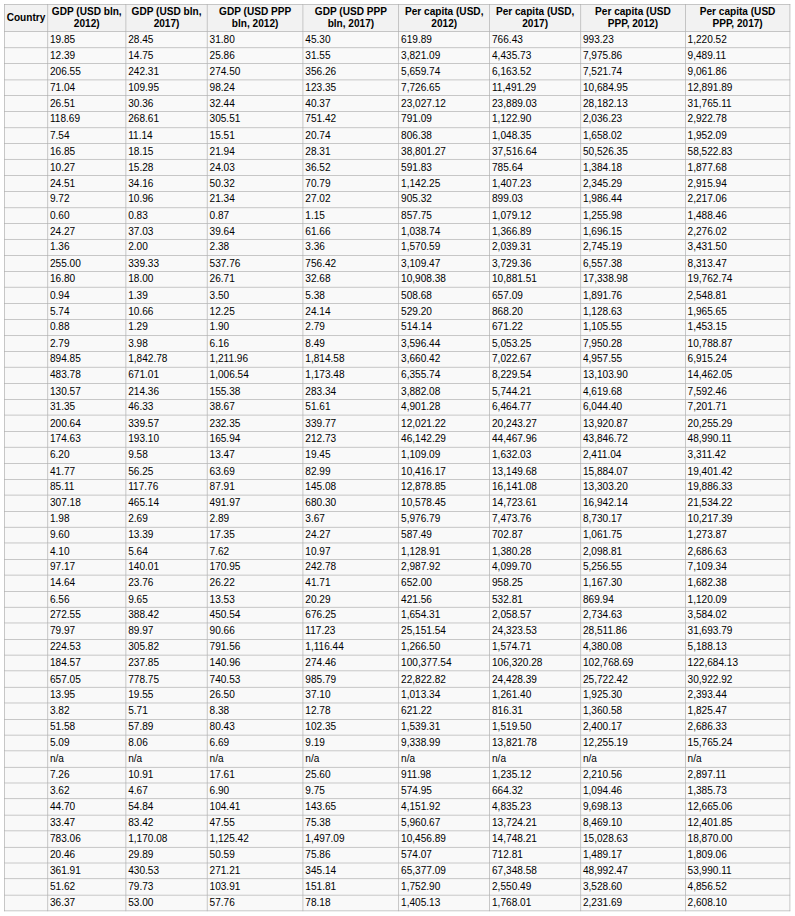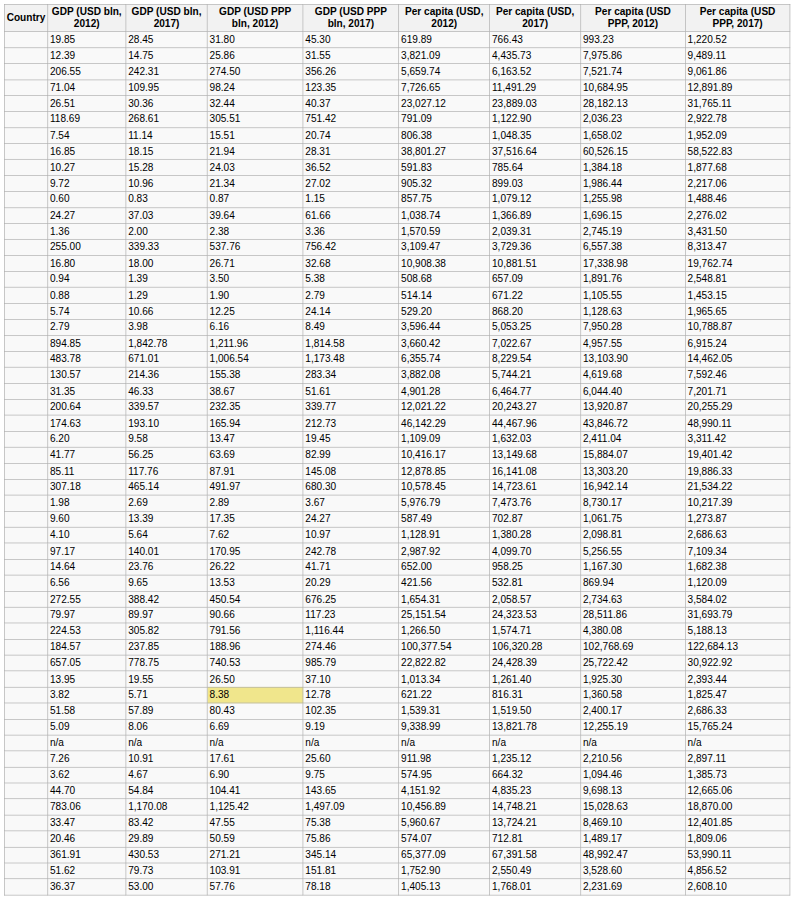 <table class="wikitable sortable" border="1">
 <tr>
 <th>Country</th>
 <th>GDP (USD bln, 2012)</th>
 <th>GDP (USD bln, 2017)</th>
 <th>GDP (USD PPP bln, 2012)</th>
 <th>GDP (USD PPP bln, 2017)</th>
 <th>Per capita (USD, 2012)</th>
 <th>Per capita (USD, 2017)</th>
 <th>Per capita (USD PPP, 2012)</th>
 <th>Per capita (USD PPP, 2017)</th>
 </tr>
 <tr>
 <td></td>
 <td>19.85</td>
 <td>28.45</td>
 <td>31.80</td>
 <td>45.30</td>
 <td>619.89</td>
 <td>766.43</td>
 <td>993.23</td>
 <td>1,220.52</td>
 </tr>
 <tr>
 <td></td>
 <td>12.39</td>
 <td>14.75</td>
 <td>25.86</td>
 <td>31.55</td>
 <td>3,821.09</td>
 <td>4,435.73</td>
 <td>7,975.86</td>
 <td>9,489.11</td>
 </tr>
 <tr>
 <td></td>
 <td>206.55</td>
 <td>242.31</td>
 <td>274.50</td>
 <td>356.26</td>
 <td>5,659.74</td>
 <td>6,163.52</td>
 <td>7,521.74</td>
 <td>9,061.86</td>
 </tr>
 <tr>
 <td></td>
 <td>71.04</td>
 <td>109.95</td>
 <td>98.24</td>
 <td>123.35</td>
 <td>7,726.65</td>
 <td>11,491.29</td>
 <td>10,684.95</td>
 <td>12,891.89</td>
 </tr>
 <tr>
 <td></td>
 <td>26.51</td>
 <td>30.36</td>
 <td>32.44</td>
 <td>40.37</td>
 <td>23,027.12</td>
 <td>23,889.03</td>
 <td>28,182.13</td>
 <td>31,765.11</td>
 </tr>
 <tr>
 <td></td>
 <td>118.69</td>
 <td>268.61</td>
 <td>305.51</td>
 <td>751.42</td>
 <td>791.09</td>
 <td>1,122.90</td>
 <td>2,036.23</td>
 <td>2,922.78</td>
 </tr>
 <tr>
 <td></td>
 <td>7.54</td>
 <td>11.14</td>
 <td>15.51</td>
 <td>20.74</td>
 <td>806.38</td>
 <td>1,048.35</td>
 <td>1,658.02</td>
 <td>1,952.09</td>
 </tr>
 <tr>
 <td></td>
 <td>16.85</td>
 <td>18.15</td>
 <td>21.94</td>
 <td>28.31</td>
 <td>38,801.27</td>
 <td>37,516.64</td>
-<td>50,526.35</td>
+<td>60,526.15</td>
 <td>58,522.83</td>
 </tr>
 <tr>
 <td></td>
 <td>10.27</td>
 <td>15.28</td>
 <td>24.03</td>
 <td>36.52</td>
 <td>591.83</td>
 <td>785.64</td>
 <td>1,384.18</td>
 <td>1,877.68</td>
-</tr>
-<tr>
-<td></td>
-<td>24.51</td>
-<td>34.16</td>
-<td>50.32</td>
-<td>70.79</td>
-<td>1,142.25</td>
-<td>1,407.23</td>
-<td>2,345.29</td>
-<td>2,915.94</td>
 </tr>
 <tr>
 <td></td>
 <td>9.72</td>
 <td>10.96</td>
 <td>21.34</td>
 <td>27.02</td>
 <td>905.32</td>
 <td>899.03</td>
 <td>1,986.44</td>
 <td>2,217.06</td>
 </tr>
 <tr>
 <td></td>
 <td>0.60</td>
 <td>0.83</td>
 <td>0.87</td>
 <td>1.15</td>
 <td>857.75</td>
 <td>1,079.12</td>
 <td>1,255.98</td>
 <td>1,488.46</td>
 </tr>
 <tr>
 <td></td>
 <td>24.27</td>
 <td>37.03</td>
 <td>39.64</td>
 <td>61.66</td>
 <td>1,038.74</td>
 <td>1,366.89</td>
 <td>1,696.15</td>
 <td>2,276.02</td>
 </tr>
 <tr>
 <td></td>
 <td>1.36</td>
 <td>2.00</td>
 <td>2.38</td>
 <td>3.36</td>
 <td>1,570.59</td>
 <td>2,039.31</td>
 <td>2,745.19</td>
 <td>3,431.50</td>
 </tr>
 <tr>
 <td></td>
 <td>255.00</td>
 <td>339.33</td>
 <td>537.76</td>
 <td>756.42</td>
 <td>3,109.47</td>
 <td>3,729.36</td>
 <td>6,557.38</td>
 <td>8,313.47</td>
 </tr>
 <tr>
 <td></td>
 <td>16.80</td>
 <td>18.00</td>
 <td>26.71</td>
 <td>32.68</td>
 <td>10,908.38</td>
 <td>10,881.51</td>
 <td>17,338.98</td>
 <td>19,762.74</td>
 </tr>
 <tr>
 <td></td>
 <td>0.94</td>
 <td>1.39</td>
 <td>3.50</td>
 <td>5.38</td>
 <td>508.68</td>
 <td>657.09</td>
 <td>1,891.76</td>
 <td>2,548.81</td>
 </tr>
 <tr>
 <td></td>
+<td>0.88</td>
+<td>1.29</td>
+<td>1.90</td>
+<td>2.79</td>
+<td>514.14</td>
+<td>671.22</td>
+<td>1,105.55</td>
+<td>1,453.15</td>
+</tr>
+<tr>
+<td></td>
 <td>5.74</td>
 <td>10.66</td>
 <td>12.25</td>
 <td>24.14</td>
 <td>529.20</td>
 <td>868.20</td>
 <td>1,128.63</td>
 <td>1,965.65</td>
-</tr>
-<tr>
-<td></td>
-<td>0.88</td>
-<td>1.29</td>
-<td>1.90</td>
-<td>2.79</td>
-<td>514.14</td>
-<td>671.22</td>
-<td>1,105.55</td>
-<td>1,453.15</td>
 </tr>
 <tr>
 <td></td>
 <td>2.79</td>
 <td>3.98</td>
 <td>6.16</td>
 <td>8.49</td>
 <td>3,596.44</td>
 <td>5,053.25</td>
 <td>7,950.28</td>
 <td>10,788.87</td>
 </tr>
 <tr>
 <td></td>
 <td>894.85</td>
 <td>1,842.78</td>
 <td>1,211.96</td>
 <td>1,814.58</td>
 <td>3,660.42</td>
 <td>7,022.67</td>
 <td>4,957.55</td>
 <td>6,915.24</td>
 </tr>
 <tr>
 <td></td>
 <td>483.78</td>
 <td>671.01</td>
 <td>1,006.54</td>
 <td>1,173.48</td>
 <td>6,355.74</td>
 <td>8,229.54</td>
 <td>13,103.90</td>
 <td>14,462.05</td>
 </tr>
 <tr>
 <td></td>
 <td>130.57</td>
 <td>214.36</td>
 <td>155.38</td>
 <td>283.34</td>
 <td>3,882.08</td>
 <td>5,744.21</td>
 <td>4,619.68</td>
 <td>7,592.46</td>
 </tr>
 <tr>
 <td></td>
 <td>31.35</td>
 <td>46.33</td>
 <td>38.67</td>
 <td>51.61</td>
 <td>4,901.28</td>
 <td>6,464.77</td>
 <td>6,044.40</td>
 <td>7,201.71</td>
 </tr>
 <tr>
 <td></td>
 <td>200.64</td>
 <td>339.57</td>
 <td>232.35</td>
 <td>339.77</td>
 <td>12,021.22</td>
 <td>20,243.27</td>
 <td>13,920.87</td>
 <td>20,255.29</td>
 </tr>
 <tr>
 <td></td>
 <td>174.63</td>
 <td>193.10</td>
 <td>165.94</td>
 <td>212.73</td>
 <td>46,142.29</td>
 <td>44,467.96</td>
 <td>43,846.72</td>
 <td>48,990.11</td>
 </tr>
 <tr>
 <td></td>
 <td>6.20</td>
 <td>9.58</td>
 <td>13.47</td>
 <td>19.45</td>
 <td>1,109.09</td>
 <td>1,632.03</td>
 <td>2,411.04</td>
 <td>3,311.42</td>
 </tr>
 <tr>
 <td></td>
 <td>41.77</td>
 <td>56.25</td>
 <td>63.69</td>
 <td>82.99</td>
 <td>10,416.17</td>
 <td>13,149.68</td>
 <td>15,884.07</td>
 <td>19,401.42</td>
 </tr>
 <tr>
 <td></td>
 <td>85.11</td>
 <td>117.76</td>
 <td>87.91</td>
 <td>145.08</td>
 <td>12,878.85</td>
 <td>16,141.08</td>
 <td>13,303.20</td>
 <td>19,886.33</td>
 </tr>
 <tr>
 <td></td>
 <td>307.18</td>
 <td>465.14</td>
 <td>491.97</td>
 <td>680.30</td>
 <td>10,578.45</td>
 <td>14,723.61</td>
 <td>16,942.14</td>
 <td>21,534.22</td>
 </tr>
 <tr>
 <td></td>
 <td>1.98</td>
 <td>2.69</td>
 <td>2.89</td>
 <td>3.67</td>
 <td>5,976.79</td>
 <td>7,473.76</td>
 <td>8,730.17</td>
 <td>10,217.39</td>
 </tr>
 <tr>
 <td></td>
 <td>9.60</td>
 <td>13.39</td>
 <td>17.35</td>
 <td>24.27</td>
 <td>587.49</td>
 <td>702.87</td>
 <td>1,061.75</td>
 <td>1,273.87</td>
 </tr>
 <tr>
 <td></td>
 <td>4.10</td>
 <td>5.64</td>
 <td>7.62</td>
 <td>10.97</td>
 <td>1,128.91</td>
 <td>1,380.28</td>
 <td>2,098.81</td>
 <td>2,686.63</td>
 </tr>
 <tr>
 <td></td>
 <td>97.17</td>
 <td>140.01</td>
 <td>170.95</td>
 <td>242.78</td>
 <td>2,987.92</td>
 <td>4,099.70</td>
 <td>5,256.55</td>
 <td>7,109.34</td>
 </tr>
 <tr>
 <td></td>
 <td>14.64</td>
 <td>23.76</td>
 <td>26.22</td>
 <td>41.71</td>
 <td>652.00</td>
 <td>958.25</td>
 <td>1,167.30</td>
 <td>1,682.38</td>
 </tr>
 <tr>
 <td></td>
 <td>6.56</td>
 <td>9.65</td>
 <td>13.53</td>
 <td>20.29</td>
 <td>421.56</td>
 <td>532.81</td>
 <td>869.94</td>
 <td>1,120.09</td>
 </tr>
 <tr>
 <td></td>
 <td>272.55</td>
 <td>388.42</td>
 <td>450.54</td>
 <td>676.25</td>
 <td>1,654.31</td>
 <td>2,058.57</td>
 <td>2,734.63</td>
 <td>3,584.02</td>
 </tr>
 <tr>
 <td></td>
 <td>79.97</td>
 <td>89.97</td>
 <td>90.66</td>
 <td>117.23</td>
 <td>25,151.54</td>
 <td>24,323.53</td>
 <td>28,511.86</td>
 <td>31,693.79</td>
 </tr>
 <tr>
 <td></td>
 <td>224.53</td>
 <td>305.82</td>
 <td>791.56</td>
 <td>1,116.44</td>
 <td>1,266.50</td>
 <td>1,574.71</td>
 <td>4,380.08</td>
 <td>5,188.13</td>
 </tr>
 <tr>
 <td></td>
 <td>184.57</td>
 <td>237.85</td>
-<td>140.96</td>
+<td>188.96</td>
 <td>274.46</td>
 <td>100,377.54</td>
 <td>106,320.28</td>
 <td>102,768.69</td>
 <td>122,684.13</td>
 </tr>
 <tr>
 <td></td>
 <td>657.05</td>
 <td>778.75</td>
 <td>740.53</td>
 <td>985.79</td>
 <td>22,822.82</td>
 <td>24,428.39</td>
 <td>25,722.42</td>
 <td>30,922.92</td>
 </tr>
 <tr>
 <td></td>
 <td>13.95</td>
 <td>19.55</td>
 <td>26.50</td>
 <td>37.10</td>
 <td>1,013.34</td>
 <td>1,261.40</td>
 <td>1,925.30</td>
 <td>2,393.44</td>
 </tr>
 <tr>
 <td></td>
 <td>3.82</td>
 <td>5.71</td>
-<td>8.38</td>
+<td style="background: khaki;">8.38</td>
 <td>12.78</td>
 <td>621.22</td>
 <td>816.31</td>
 <td>1,360.58</td>
 <td>1,825.47</td>
 </tr>
 <tr>
 <td></td>
 <td>51.58</td>
 <td>57.89</td>
 <td>80.43</td>
 <td>102.35</td>
 <td>1,539.31</td>
 <td>1,519.50</td>
 <td>2,400.17</td>
 <td>2,686.33</td>
 </tr>
 <tr>
 <td></td>
 <td>5.09</td>
 <td>8.06</td>
 <td>6.69</td>
 <td>9.19</td>
 <td>9,338.99</td>
 <td>13,821.78</td>
 <td>12,255.19</td>
 <td>15,765.24</td>
 </tr>
 <tr>
 <td></td>
 <td>n/a</td>
 <td>n/a</td>
 <td>n/a</td>
 <td>n/a</td>
 <td>n/a</td>
 <td>n/a</td>
 <td>n/a</td>
 <td>n/a</td>
 </tr>
 <tr>
 <td></td>
 <td>7.26</td>
 <td>10.91</td>
 <td>17.61</td>
 <td>25.60</td>
 <td>911.98</td>
 <td>1,235.12</td>
 <td>2,210.56</td>
 <td>2,897.11</td>
 </tr>
 <tr>
 <td></td>
 <td>3.62</td>
 <td>4.67</td>
 <td>6.90</td>
 <td>9.75</td>
 <td>574.95</td>
 <td>664.32</td>
 <td>1,094.46</td>
 <td>1,385.73</td>
 </tr>
 <tr>
 <td></td>
 <td>44.70</td>
 <td>54.84</td>
 <td>104.41</td>
 <td>143.65</td>
 <td>4,151.92</td>
 <td>4,835.23</td>
 <td>9,698.13</td>
 <td>12,665.06</td>
 </tr>
 <tr>
 <td></td>
+<td>783.06</td>
+<td>1,170.08</td>
+<td>1,125.42</td>
+<td>1,497.09</td>
+<td>10,456.89</td>
+<td>14,748.21</td>
+<td>15,028.63</td>
+<td>18,870.00</td>
+</tr>
+<tr>
+<td></td>
 <td>33.47</td>
 <td>83.42</td>
 <td>47.55</td>
 <td>75.38</td>
 <td>5,960.67</td>
 <td>13,724.21</td>
 <td>8,469.10</td>
 <td>12,401.85</td>
-</tr>
-<tr>
-<td></td>
-<td>783.06</td>
-<td>1,170.08</td>
-<td>1,125.42</td>
-<td>1,497.09</td>
-<td>10,456.89</td>
-<td>14,748.21</td>
-<td>15,028.63</td>
-<td>18,870.00</td>
 </tr>
 <tr>
 <td></td>
 <td>20.46</td>
 <td>29.89</td>
 <td>50.59</td>
 <td>75.86</td>
 <td>574.07</td>
 <td>712.81</td>
 <td>1,489.17</td>
 <td>1,809.06</td>
 </tr>
 <tr>
 <td></td>
 <td>361.91</td>
 <td>430.53</td>
 <td>271.21</td>
 <td>345.14</td>
 <td>65,377.09</td>
-<td>67,348.58</td>
+<td>67,391.58</td>
 <td>48,992.47</td>
 <td>53,990.11</td>
 </tr>
 <tr>
 <td></td>
 <td>51.62</td>
 <td>79.73</td>
 <td>103.91</td>
 <td>151.81</td>
 <td>1,752.90</td>
 <td>2,550.49</td>
 <td>3,528.60</td>
 <td>4,856.52</td>
 </tr>
 <tr>
 <td></td>
 <td>36.37</td>
 <td>53.00</td>
 <td>57.76</td>
 <td>78.18</td>
 <td>1,405.13</td>
 <td>1,768.01</td>
 <td>2,231.69</td>
 <td>2,608.10</td>
 </tr>
 </table>
